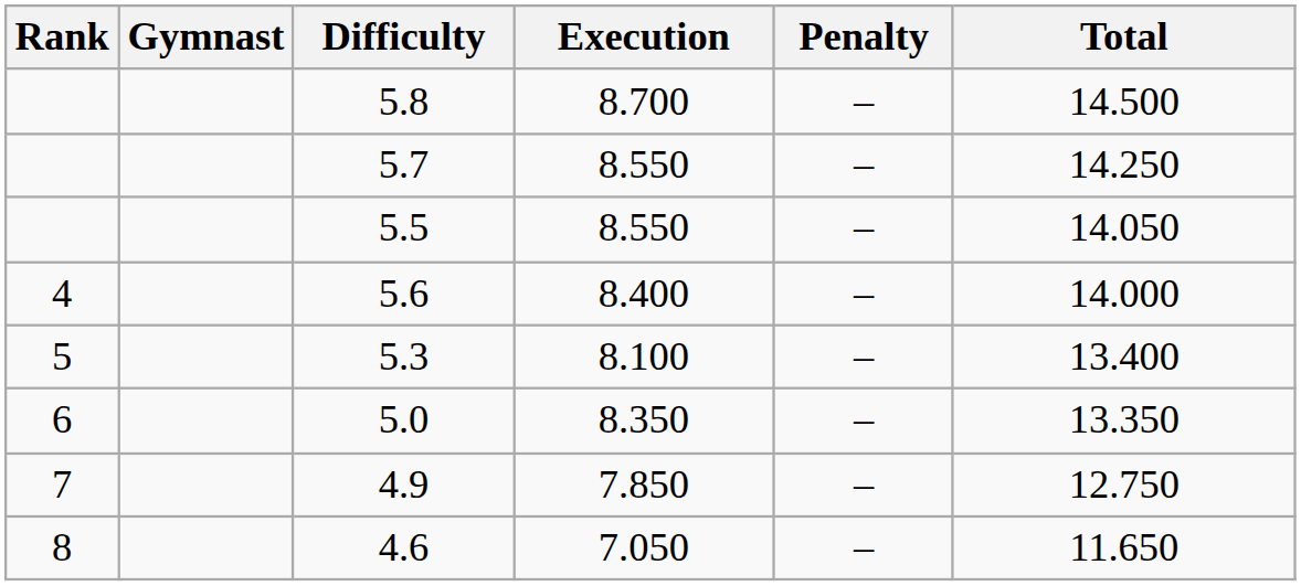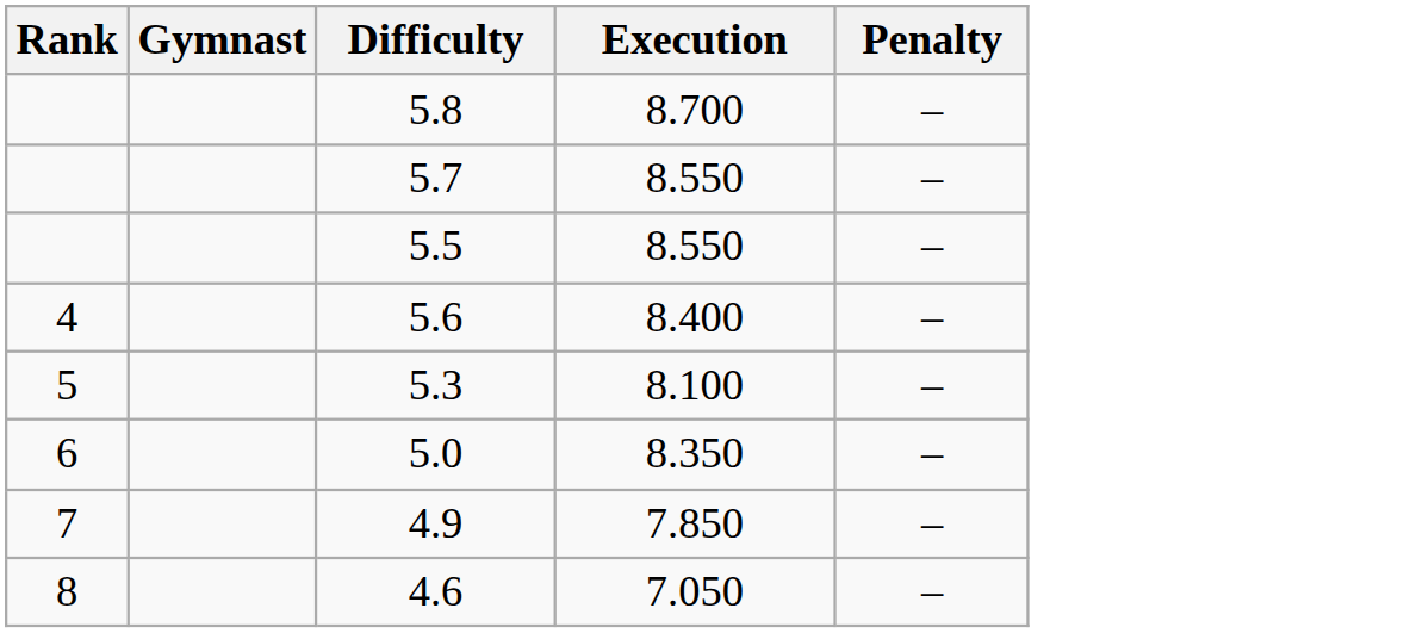 <table class="wikitable" style="text-align:center">
 <tr>
 <th>Rank</th>
 <th>Gymnast</th>
 <th style="width:5em">Difficulty</th>
 <th style="width:6em">Execution</th>
 <th style="width:4em">Penalty</th>
-<th style="width:8em">Total</th>
 </tr>
 <tr>
 <td></td>
 <td align=left></td>
 <td>5.8</td>
 <td>8.700</td>
 <td>–</td>
-<td>14.500</td>
 </tr>
 <tr>
 <td></td>
 <td align=left></td>
 <td>5.7</td>
 <td>8.550</td>
 <td>–</td>
-<td>14.250</td>
 </tr>
 <tr>
 <td></td>
 <td align=left></td>
 <td>5.5</td>
 <td>8.550</td>
 <td>–</td>
-<td>14.050</td>
 </tr>
 <tr>
 <td>4</td>
 <td align=left></td>
 <td>5.6</td>
 <td>8.400</td>
 <td>–</td>
-<td>14.000</td>
 </tr>
 <tr>
 <td>5</td>
 <td align=left></td>
 <td>5.3</td>
 <td>8.100</td>
 <td>–</td>
-<td>13.400</td>
 </tr>
 <tr>
 <td>6</td>
 <td align=left></td>
 <td>5.0</td>
 <td>8.350</td>
 <td>–</td>
-<td>13.350</td>
 </tr>
 <tr>
 <td>7</td>
 <td align=left></td>
 <td>4.9</td>
 <td>7.850</td>
 <td>–</td>
-<td>12.750</td>
 </tr>
 <tr>
 <td>8</td>
 <td align=left></td>
 <td>4.6</td>
 <td>7.050</td>
 <td>–</td>
-<td>11.650</td>
 </tr>
 </table>
